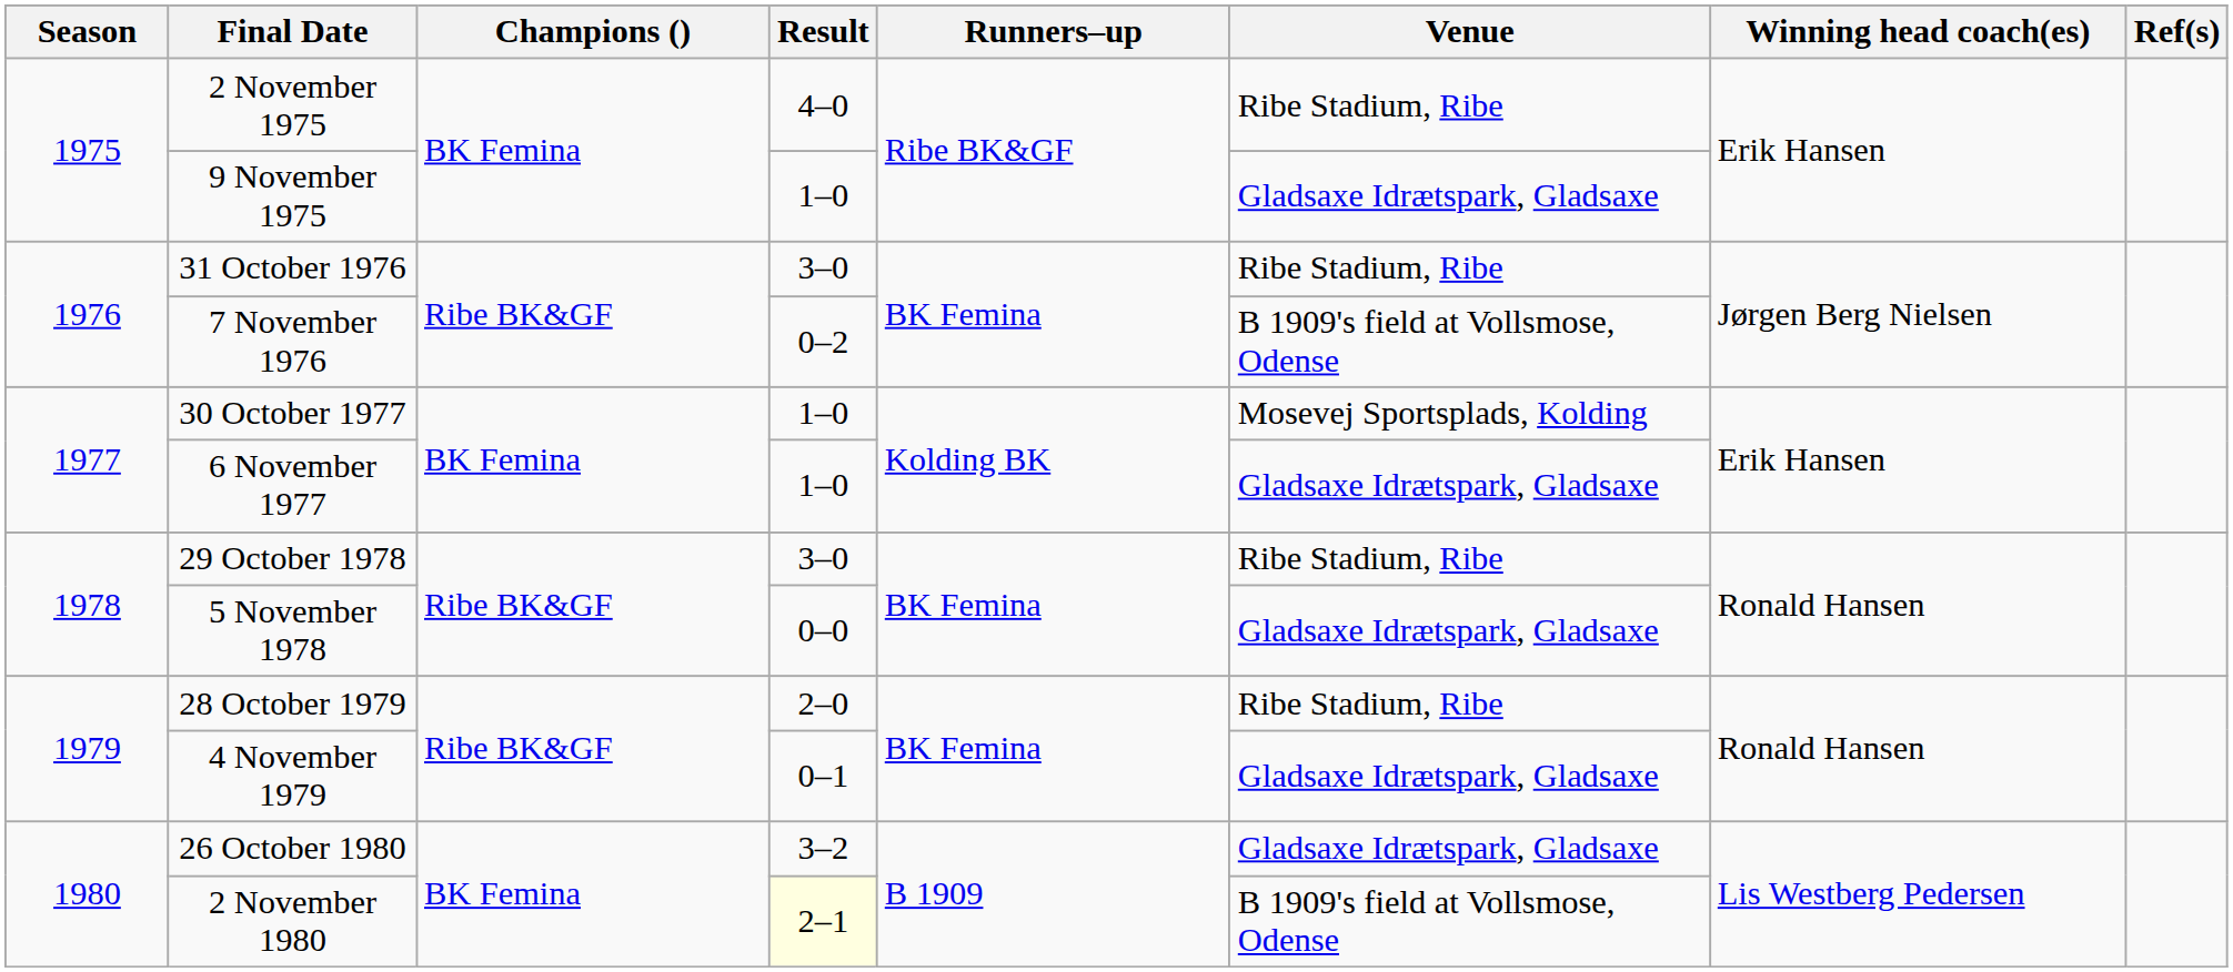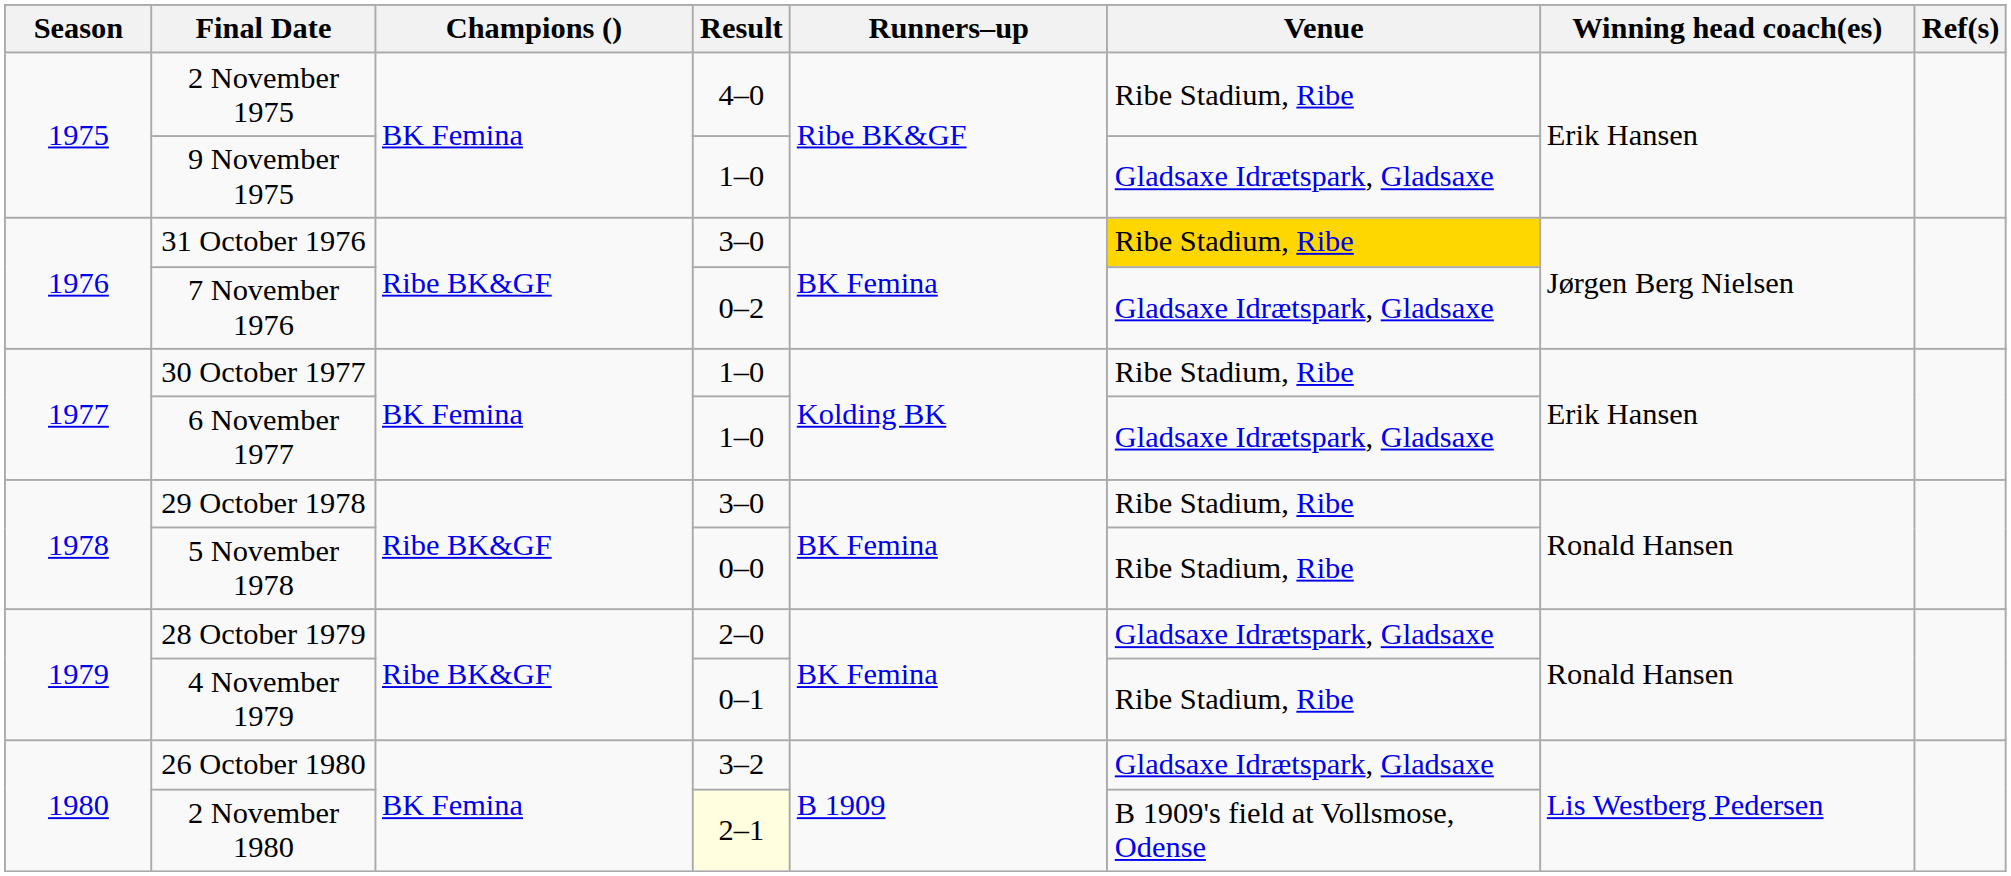 <table class="sortable wikitable plainrowheaders" style="text-align:center;">
 <tr>
 <th width=70px>Season</th>
 <th width=110px>Final Date</th>
 <th width=160px>Champions ()</th>
 <th>Result</th>
 <th width=160px>Runners–up</th>
 <th width=220px>Venue</th>
 <th width=190px>Winning head coach(es)</th>
 <th>Ref(s)</th>
 </tr>
 <tr>
 <td rowspan=2><a href='#'>1975</a></td>
 <td>2 November 1975</td>
 <td align=left rowspan=2><a href='#'>BK Femina</a> </td>
 <td>4–0</td>
 <td align=left rowspan=2><a href='#'>Ribe BK&GF</a></td>
 <td align=left>Ribe Stadium, <a href='#'>Ribe</a></td>
 <td align=left rowspan=2> Erik Hansen</td>
 <td rowspan=2><br></td>
 </tr>
 <tr>
 <td>9 November 1975</td>
 <td>1–0</td>
 <td align=left><a href='#'>Gladsaxe Idrætspark</a>, <a href='#'>Gladsaxe</a></td>
 </tr>
 <tr>
 <td rowspan=2><a href='#'>1976</a></td>
 <td>31 October 1976</td>
 <td align=left rowspan=2><a href='#'>Ribe BK&GF</a> </td>
 <td>3–0</td>
 <td align=left rowspan=2><a href='#'>BK Femina</a></td>
-<td align=left>Ribe Stadium, <a href='#'>Ribe</a></td>
+<td align=left style="background: gold;">Ribe Stadium, <a href='#'>Ribe</a></td>
 <td align=left rowspan=2> Jørgen Berg Nielsen</td>
 <td rowspan=2><br></td>
 </tr>
 <tr>
 <td>7 November 1976</td>
 <td>0–2</td>
-<td align=left>B 1909's field at Vollsmose, <a href='#'>Odense</a></td>
+<td align=left><a href='#'>Gladsaxe Idrætspark</a>, <a href='#'>Gladsaxe</a></td>
 </tr>
 <tr>
 <td rowspan=2><a href='#'>1977</a></td>
 <td>30 October 1977</td>
 <td align=left rowspan=2><a href='#'>BK Femina</a> </td>
 <td>1–0</td>
 <td align=left rowspan=2><a href='#'>Kolding BK</a></td>
-<td align=left>Mosevej Sportsplads, <a href='#'>Kolding</a></td>
+<td align=left>Ribe Stadium, <a href='#'>Ribe</a></td>
 <td align=left rowspan=2> Erik Hansen</td>
 <td rowspan=2><br></td>
 </tr>
 <tr>
 <td>6 November 1977</td>
 <td>1–0</td>
 <td align=left><a href='#'>Gladsaxe Idrætspark</a>, <a href='#'>Gladsaxe</a></td>
 </tr>
 <tr>
 <td rowspan=2><a href='#'>1978</a></td>
 <td>29 October 1978</td>
 <td align=left rowspan=2><a href='#'>Ribe BK&GF</a> </td>
 <td>3–0</td>
 <td align=left rowspan=2><a href='#'>BK Femina</a></td>
 <td align=left>Ribe Stadium, <a href='#'>Ribe</a></td>
 <td align=left rowspan=2> Ronald Hansen</td>
 <td rowspan=2><br></td>
 </tr>
 <tr>
 <td>5 November 1978</td>
 <td>0–0</td>
-<td align=left><a href='#'>Gladsaxe Idrætspark</a>, <a href='#'>Gladsaxe</a></td>
+<td align=left>Ribe Stadium, <a href='#'>Ribe</a></td>
 </tr>
 <tr>
 <td rowspan=2><a href='#'>1979</a></td>
 <td>28 October 1979</td>
 <td align=left rowspan=2><a href='#'>Ribe BK&GF</a> </td>
 <td>2–0</td>
 <td align=left rowspan=2><a href='#'>BK Femina</a></td>
-<td align=left>Ribe Stadium, <a href='#'>Ribe</a></td>
+<td align=left><a href='#'>Gladsaxe Idrætspark</a>, <a href='#'>Gladsaxe</a></td>
 <td align=left rowspan=2> Ronald Hansen</td>
 <td rowspan=2><br></td>
 </tr>
 <tr>
 <td>4 November 1979</td>
 <td>0–1</td>
-<td align=left><a href='#'>Gladsaxe Idrætspark</a>, <a href='#'>Gladsaxe</a></td>
+<td align=left>Ribe Stadium, <a href='#'>Ribe</a></td>
 </tr>
 <tr>
 <td rowspan=2><a href='#'>1980</a></td>
 <td>26 October 1980</td>
 <td align=left rowspan=2><a href='#'>BK Femina</a> </td>
 <td>3–2</td>
 <td align=left rowspan=2><a href='#'>B 1909</a></td>
 <td align=left><a href='#'>Gladsaxe Idrætspark</a>, <a href='#'>Gladsaxe</a></td>
 <td align=left rowspan=2> <a href='#'>Lis Westberg Pedersen</a></td>
 <td rowspan=2><br></td>
 </tr>
 <tr>
 <td>2 November 1980</td>
 <td style="background: lightyellow;">2–1</td>
 <td align=left>B 1909's field at Vollsmose, <a href='#'>Odense</a></td>
 </tr>
 </table>
